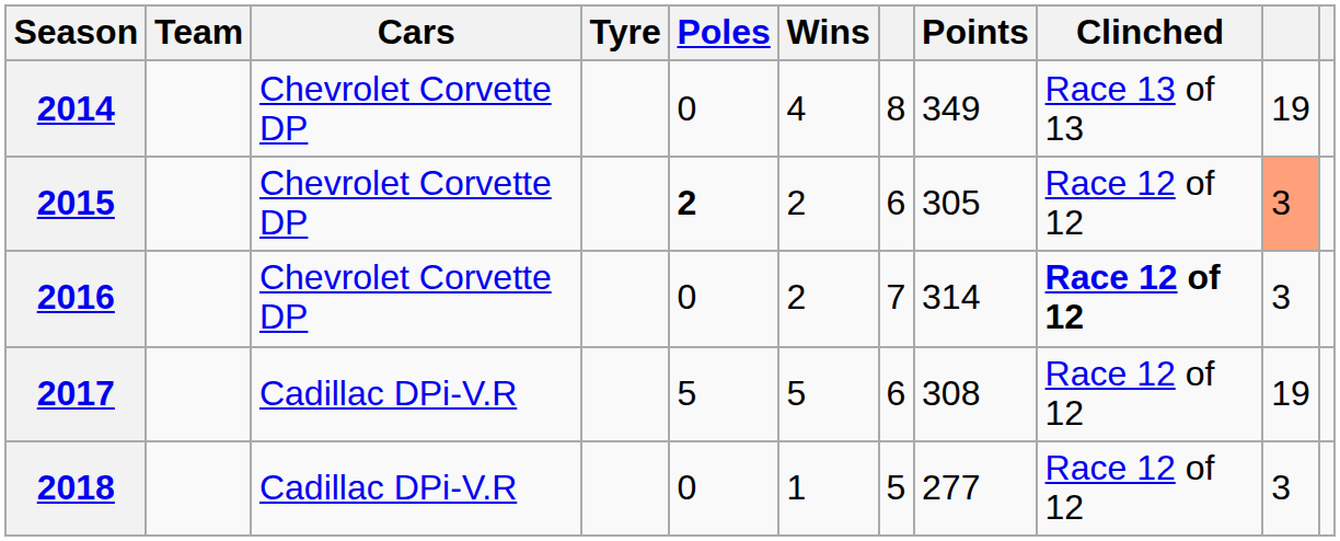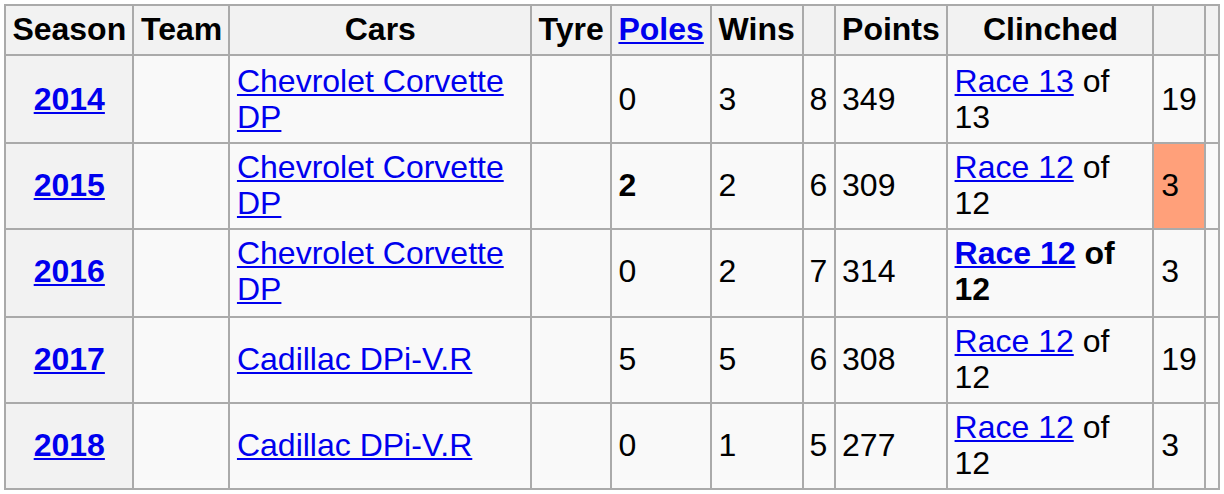 <table class="wikitable">
 <tr>
 <th>Season</th>
 <th>Team</th>
 <th>Cars</th>
 <th>Tyre</th>
 <th><a href='#'>Poles</a></th>
 <th>Wins</th>
 <th></th>
 <th>Points</th>
 <th>Clinched</th>
 <th></th>
 <th></th>
 </tr>
 <tr>
 <th><a href='#'>2014</a></th>
 <td></td>
 <td><a href='#'>Chevrolet Corvette DP</a></td>
 <td></td>
 <td>0</td>
-<td>4</td>
+<td>3</td>
 <td>8</td>
 <td>349</td>
 <td><a href='#'>Race 13</a> of 13</td>
 <td>19</td>
 <td></td>
 </tr>
 <tr>
 <th><a href='#'>2015</a></th>
 <td></td>
 <td><a href='#'>Chevrolet Corvette DP</a></td>
 <td></td>
 <td><strong>2</strong></td>
 <td>2</td>
 <td>6</td>
-<td>305</td>
+<td>309</td>
 <td><a href='#'>Race 12</a> of 12</td>
 <td style="background: lightsalmon;">3</td>
 <td></td>
 </tr>
 <tr>
 <th><a href='#'>2016</a></th>
 <td></td>
 <td><a href='#'>Chevrolet Corvette DP</a></td>
 <td></td>
 <td>0</td>
 <td>2</td>
 <td>7</td>
 <td>314</td>
 <td><strong><a href='#'>Race 12</a> of 12</strong></td>
 <td>3</td>
 <td></td>
 </tr>
 <tr>
 <th><a href='#'>2017</a></th>
 <td></td>
 <td><a href='#'>Cadillac DPi-V.R</a></td>
 <td></td>
 <td>5</td>
 <td>5</td>
 <td>6</td>
 <td>308</td>
 <td><a href='#'>Race 12</a> of 12</td>
 <td>19</td>
 <td></td>
 </tr>
 <tr>
 <th><a href='#'>2018</a></th>
 <td></td>
 <td><a href='#'>Cadillac DPi-V.R</a></td>
 <td></td>
 <td>0</td>
 <td>1</td>
 <td>5</td>
 <td>277</td>
 <td><a href='#'>Race 12</a> of 12</td>
 <td>3</td>
 <td></td>
 </tr>
 </table>
